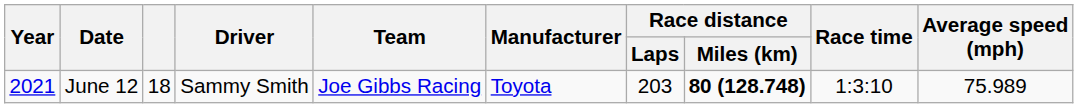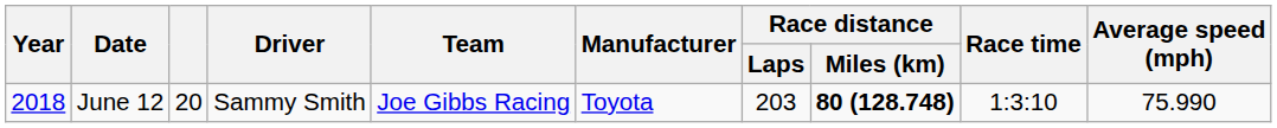 <table class=wikitable>
 <tr>
 <th rowspan=2>Year</th>
 <th rowspan=2>Date</th>
 <th rowspan=2></th>
 <th rowspan=2>Driver</th>
 <th rowspan=2>Team</th>
 <th rowspan=2>Manufacturer</th>
 <th colspan=2>Race distance</th>
 <th rowspan=2>Race time</th>
 <th rowspan=2>Average speed<br>(mph)</th>
 </tr>
 <tr>
 <th>Laps</th>
 <th>Miles (km)</th>
 </tr>
 <tr>
-<td><a href='#'>2021</a></td>
+<td><a href='#'>2018</a></td>
 <td>June 12</td>
-<td align="center">18</td>
+<td align="center">20</td>
 <td>Sammy Smith</td>
 <td><a href='#'>Joe Gibbs Racing</a></td>
 <td><a href='#'>Toyota</a></td>
 <td align="center">203</td>
 <td align="center"><strong>80 (128.748)</strong></td>
 <td align="center">1:3:10</td>
-<td align="center">75.989</td>
+<td align="center">75.990</td>
 </tr>
 </table>
